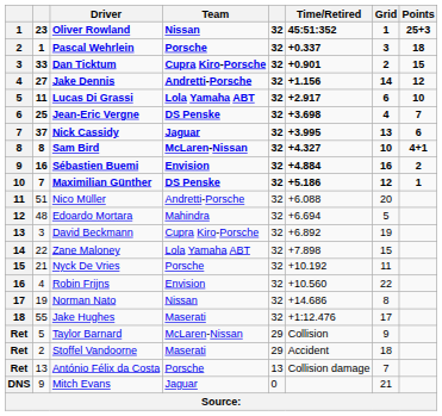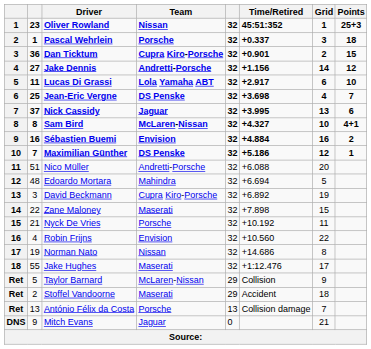 <table class="wikitable sortable" style="font-size: 85%">
 <tr>
 <th scope="col"></th>
 <th scope="col"></th>
 <th scope="col">Driver</th>
 <th scope="col">Team</th>
 <th></th>
 <th>Time/Retired</th>
 <th>Grid</th>
 <th>Points</th>
 </tr>
 <tr>
 <th scope="row">1</th>
 <td align="center"><strong>23</strong></td>
 <td data-sort-value=""><strong> <a href='#'>Oliver Rowland</a></strong></td>
 <td><strong><a href='#'>Nissan</a></strong></td>
 <td><strong>32</strong></td>
 <td><strong>45:51:352</strong></td>
 <td align="center"><strong>1</strong></td>
 <td align="center"><strong>25+3</strong></td>
 </tr>
 <tr>
 <th scope="row">2</th>
 <td align="center"><strong>1</strong></td>
 <td data-sort-value=""><strong> <a href='#'>Pascal Wehrlein</a></strong></td>
 <td><strong><a href='#'>Porsche</a></strong></td>
 <td><strong>32</strong></td>
 <td><strong>+0.337</strong></td>
 <td align="center"><strong>3</strong></td>
 <td align="center"><strong>18</strong></td>
 </tr>
 <tr>
 <th scope="row">3</th>
-<td align="center"><strong>33</strong></td>
+<td align="center"><strong>36</strong></td>
 <td data-sort-value=""><strong> <a href='#'>Dan Ticktum</a></strong></td>
 <td><strong><a href='#'>Cupra</a> <a href='#'>Kiro</a>-<a href='#'>Porsche</a></strong></td>
 <td><strong>32</strong></td>
 <td><strong>+0.901</strong></td>
 <td align="center"><strong>2</strong></td>
 <td align="center"><strong>15</strong></td>
 </tr>
 <tr>
 <th scope="row">4</th>
 <td align="center"><strong>27</strong></td>
 <td data-sort-value=""><strong> <a href='#'>Jake Dennis</a></strong></td>
 <td><strong><a href='#'>Andretti</a>-<a href='#'>Porsche</a></strong></td>
 <td><strong>32</strong></td>
 <td><strong>+1.156</strong></td>
 <td align="center"><strong>14</strong></td>
 <td align="center"><strong>12</strong></td>
 </tr>
 <tr>
 <th scope="row">5</th>
 <td align="center"><strong>11</strong></td>
 <td data-sort-value=""><strong> <a href='#'>Lucas Di Grassi</a></strong></td>
 <td><strong><a href='#'>Lola</a> <a href='#'>Yamaha</a> <a href='#'>ABT</a></strong></td>
 <td><strong>32</strong></td>
 <td><strong>+2.917</strong></td>
 <td align="center"><strong>6</strong></td>
 <td align="center"><strong>10</strong></td>
 </tr>
 <tr>
 <th scope="row">6</th>
 <td align="center"><strong>25</strong></td>
 <td data-sort-value=""><strong> <a href='#'>Jean-Eric Vergne</a></strong></td>
 <td><strong><a href='#'>DS Penske</a></strong></td>
 <td><strong>32</strong></td>
 <td><strong>+3.698</strong></td>
 <td align="center"><strong>4</strong></td>
 <td align="center"><strong>7</strong></td>
 </tr>
 <tr>
 <th scope="row">7</th>
 <td align="center"><strong>37</strong></td>
 <td data-sort-value=""><strong> <a href='#'>Nick Cassidy</a></strong></td>
 <td><strong><a href='#'>Jaguar</a></strong></td>
 <td><strong>32</strong></td>
 <td><strong>+3.995</strong></td>
 <td align="center"><strong>13</strong></td>
 <td align="center"><strong>6</strong></td>
 </tr>
 <tr>
 <th scope="row">8</th>
 <td align="center"><strong>8</strong></td>
 <td data-sort-value=""><strong> <a href='#'>Sam Bird</a></strong></td>
 <td><strong><a href='#'>McLaren</a>-<a href='#'>Nissan</a></strong></td>
 <td><strong>32</strong></td>
 <td><strong>+4.327</strong></td>
 <td align="center"><strong>10</strong></td>
 <td align="center"><strong>4+1</strong></td>
 </tr>
 <tr>
 <th scope="row">9</th>
 <td align="center"><strong>16</strong></td>
 <td data-sort-value=""><strong> <a href='#'>Sébastien Buemi</a></strong></td>
 <td><strong><a href='#'>Envision</a></strong></td>
 <td><strong>32</strong></td>
 <td><strong>+4.884</strong></td>
 <td align="center"><strong>16</strong></td>
 <td align="center"><strong>2</strong></td>
 </tr>
 <tr>
 <th scope="row">10</th>
 <td align="center"><strong>7</strong></td>
 <td data-sort-value=""><strong> <a href='#'>Maximilian Günther</a></strong></td>
 <td><strong><a href='#'>DS Penske</a></strong></td>
 <td><strong>32</strong></td>
 <td><strong>+5.186</strong></td>
 <td align="center"><strong>12</strong></td>
 <td align="center"><strong>1</strong></td>
 </tr>
 <tr>
 <th scope="row">11</th>
 <td align="center">51</td>
 <td data-sort-value=""> <a href='#'>Nico Müller</a></td>
 <td><a href='#'>Andretti</a>-<a href='#'>Porsche</a></td>
 <td>32</td>
 <td>+6.088</td>
 <td align="center">20</td>
 <td align="center"></td>
 </tr>
 <tr>
 <th scope="row">12</th>
 <td align="center">48</td>
 <td data-sort-value=""> <a href='#'>Edoardo Mortara</a></td>
 <td><a href='#'>Mahindra</a></td>
 <td>32</td>
 <td>+6.694</td>
 <td align="center">5</td>
 <td align="center"></td>
 </tr>
 <tr>
 <th scope="row">13</th>
 <td align="center">3</td>
 <td data-sort-value=""> <a href='#'>David Beckmann</a></td>
 <td><a href='#'>Cupra</a> <a href='#'>Kiro</a>-<a href='#'>Porsche</a></td>
 <td>32</td>
 <td>+6.892</td>
 <td align="center">19</td>
 <td align="center"></td>
 </tr>
 <tr>
 <th scope="row">14</th>
 <td align="center">22</td>
 <td data-sort-value=""> <a href='#'>Zane Maloney</a></td>
-<td><a href='#'>Lola</a> <a href='#'>Yamaha</a> <a href='#'>ABT</a></td>
+<td><a href='#'>Maserati</a></td>
 <td>32</td>
 <td>+7.898</td>
 <td align="center">15</td>
 <td align="center"></td>
 </tr>
 <tr>
 <th scope="row">15</th>
 <td align="center">21</td>
 <td data-sort-value=""> <a href='#'>Nyck De Vries</a></td>
 <td><a href='#'>Porsche</a></td>
 <td>32</td>
 <td>+10.192</td>
 <td align="center">11</td>
 <td align="center"></td>
 </tr>
 <tr>
 <th scope="row">16</th>
 <td align="center">4</td>
 <td data-sort-value=""> <a href='#'>Robin Frijns</a></td>
 <td><a href='#'>Envision</a></td>
 <td>32</td>
 <td>+10.560</td>
 <td align="center">22</td>
 <td align="center"></td>
 </tr>
 <tr>
 <th scope="row">17</th>
 <td align="center">19</td>
 <td data-sort-value=""> <a href='#'>Norman Nato</a></td>
 <td><a href='#'>Nissan</a></td>
 <td>32</td>
 <td>+14.686</td>
 <td align="center">8</td>
 <td align="center"></td>
 </tr>
 <tr>
 <th scope="row">18</th>
 <td align="center">55</td>
 <td data-sort-value=""> <a href='#'>Jake Hughes</a></td>
 <td><a href='#'>Maserati</a></td>
 <td>32</td>
 <td>+1:12.476</td>
 <td align="center">17</td>
 <td></td>
 </tr>
 <tr>
 <th scope="row">Ret</th>
 <td align="center">5</td>
 <td data-sort-value=""> <a href='#'>Taylor Barnard</a></td>
 <td><a href='#'>McLaren</a>-<a href='#'>Nissan</a></td>
 <td>29</td>
 <td>Collision</td>
 <td align="center">9</td>
 <td></td>
 </tr>
 <tr>
 <th scope="row">Ret</th>
 <td align="center">2</td>
 <td data-sort-value=""> <a href='#'>Stoffel Vandoorne</a></td>
 <td><a href='#'>Maserati</a></td>
 <td>29</td>
 <td>Accident</td>
 <td align="center">18</td>
 <td align="center"></td>
 </tr>
 <tr>
 <th scope="row">Ret</th>
 <td align="center">13</td>
 <td data-sort-value=""> <a href='#'>António Félix da Costa</a></td>
 <td><a href='#'>Porsche</a></td>
 <td>13</td>
 <td>Collision damage</td>
 <td align="center">7</td>
 <td align="center"></td>
 </tr>
 <tr>
 <th scope="row">DNS</th>
 <td align="center">9</td>
 <td data-sort-value=""> <a href='#'>Mitch Evans</a></td>
 <td><a href='#'>Jaguar</a></td>
 <td>0</td>
 <td></td>
 <td align="center">21</td>
 <td align="center"></td>
 </tr>
 <tr>
 <th colspan="8">Source: </th>
 </tr>
 </table>
